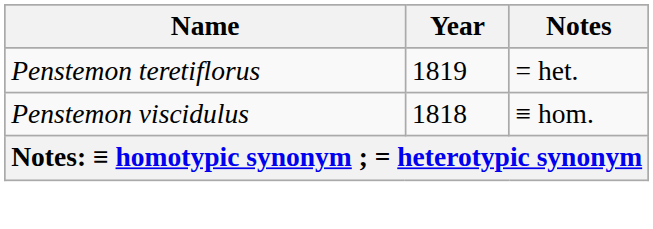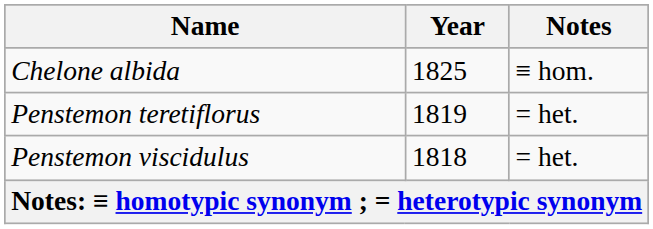 <table class="wikitable sortable mw-collapsible" id="Synonyms">
 <tr>
 <th>Name</th>
 <th>Year</th>
 <th>Notes</th>
+</tr>
+<tr>
+<td><em>Chelone albida</em> </td>
+<td>1825</td>
+<td>≡ hom.</td>
 </tr>
 <tr>
 <td><em>Penstemon teretiflorus</em> </td>
 <td>1819</td>
 <td>= het.</td>
 </tr>
 <tr>
 <td><em>Penstemon viscidulus</em> </td>
 <td>1818</td>
-<td>≡ hom.</td>
+<td>= het.</td>
 </tr>
 <tr>
 <th colspan=3 style="text-align: left;">Notes: ≡ <a href='#'>homotypic synonym</a> ; = <a href='#'>heterotypic synonym</a></th>
 </tr>
 </table>
